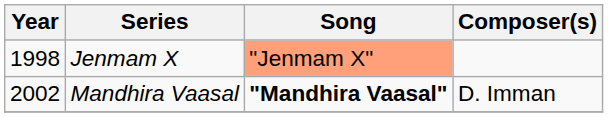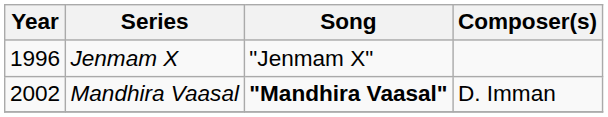 <table class="wikitable">
 <tr>
 <th>Year</th>
 <th>Series</th>
 <th>Song</th>
 <th>Composer(s)</th>
 </tr>
 <tr>
-<td>1998</td>
+<td>1996</td>
 <td><em>Jenmam X</em></td>
-<td style="background: lightsalmon;">"Jenmam X"</td>
+<td>"Jenmam X"</td>
 <td></td>
 </tr>
 <tr>
 <td>2002</td>
 <td><em>Mandhira Vaasal</em></td>
 <td><strong>"Mandhira Vaasal"</strong></td>
 <td>D. Imman</td>
 </tr>
 <tr>
 </tr>
 </table>
